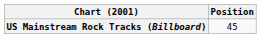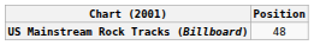 <table class="wikitable plainrowheaders" style="text-align:center">
 <tr>
 <th>Chart (2001)</th>
 <th>Position</th>
 </tr>
 <tr>
 <th scope="row">US Mainstream Rock Tracks (<em>Billboard</em>)</th>
-<td>45</td>
+<td>48</td>
 </tr>
 </table>
